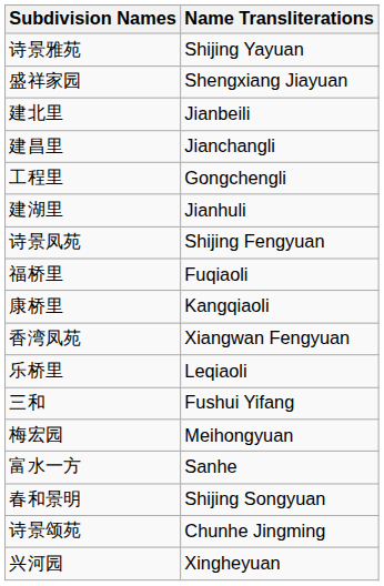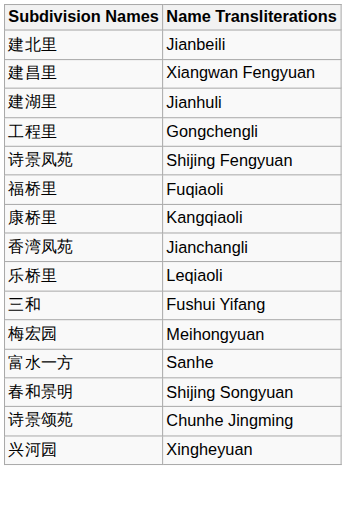 <table class="wikitable sortable">
 <tr>
 <th>Subdivision Names</th>
 <th>Name Transliterations</th>
-</tr>
-<tr>
-<td>诗景雅苑</td>
-<td>Shijing Yayuan</td>
-</tr>
-<tr>
-<td>盛祥家园</td>
-<td>Shengxiang Jiayuan</td>
 </tr>
 <tr>
 <td>建北里</td>
 <td>Jianbeili</td>
 </tr>
 <tr>
 <td>建昌里</td>
-<td>Jianchangli</td>
+<td>Xiangwan Fengyuan</td>
+</tr>
+<tr>
+<td>建湖里</td>
+<td>Jianhuli</td>
 </tr>
 <tr>
 <td>工程里</td>
 <td>Gongchengli</td>
-</tr>
-<tr>
-<td>建湖里</td>
-<td>Jianhuli</td>
 </tr>
 <tr>
 <td>诗景凤苑</td>
 <td>Shijing Fengyuan</td>
 </tr>
 <tr>
 <td>福桥里</td>
 <td>Fuqiaoli</td>
 </tr>
 <tr>
 <td>康桥里</td>
 <td>Kangqiaoli</td>
 </tr>
 <tr>
 <td>香湾凤苑</td>
-<td>Xiangwan Fengyuan</td>
+<td>Jianchangli</td>
 </tr>
 <tr>
 <td>乐桥里</td>
 <td>Leqiaoli</td>
 </tr>
 <tr>
 <td>三和</td>
 <td>Fushui Yifang</td>
 </tr>
 <tr>
 <td>梅宏园</td>
 <td>Meihongyuan</td>
 </tr>
 <tr>
 <td>富水一方</td>
 <td>Sanhe</td>
 </tr>
 <tr>
 <td>春和景明</td>
 <td>Shijing Songyuan</td>
 </tr>
 <tr>
 <td>诗景颂苑</td>
 <td>Chunhe Jingming</td>
 </tr>
 <tr>
 <td>兴河园</td>
 <td>Xingheyuan</td>
 </tr>
 </table>
